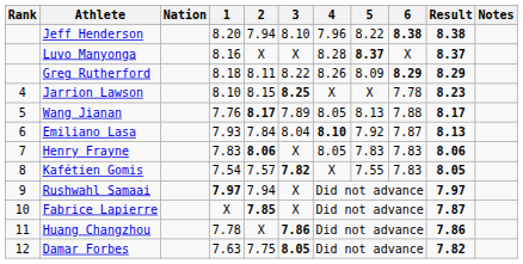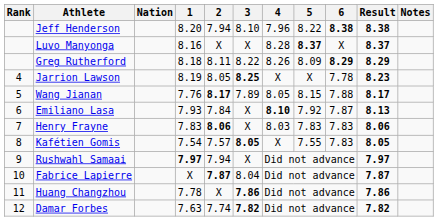 <table class="wikitable sortable" style="text-align:center">
 <tr>
 <th>Rank</th>
 <th>Athlete</th>
 <th>Nation</th>
 <th>1</th>
 <th>2</th>
 <th>3</th>
 <th>4</th>
 <th>5</th>
 <th>6</th>
 <th>Result</th>
 <th>Notes</th>
 </tr>
 <tr>
 <td></td>
 <td align=left><a href='#'>Jeff Henderson</a></td>
 <td align="left"></td>
 <td>8.20</td>
 <td>7.94</td>
 <td>8.10</td>
 <td>7.96</td>
 <td>8.22</td>
 <td><strong>8.38</strong></td>
 <td><strong>8.38</strong></td>
 <td></td>
 </tr>
 <tr>
 <td></td>
 <td align=left><a href='#'>Luvo Manyonga</a></td>
 <td align="left"></td>
 <td>8.16</td>
 <td data-sort-value=1.00>X</td>
 <td data-sort-value=1.00>X</td>
 <td>8.28</td>
 <td><strong>8.37</strong></td>
 <td data-sort-value=1.00>X</td>
 <td><strong>8.37</strong></td>
 <td></td>
 </tr>
 <tr>
 <td></td>
 <td align=left><a href='#'>Greg Rutherford</a></td>
 <td align="left"></td>
 <td>8.18</td>
 <td>8.11</td>
 <td>8.22</td>
 <td>8.26</td>
 <td>8.09</td>
 <td><strong>8.29</strong></td>
 <td><strong>8.29</strong></td>
 <td></td>
 </tr>
 <tr>
 <td>4</td>
 <td align=left><a href='#'>Jarrion Lawson</a></td>
 <td align="left"></td>
-<td>8.10</td>
-<td>8.15</td>
+<td>8.19</td>
+<td>8.05</td>
 <td><strong>8.25</strong></td>
 <td data-sort-value=1.00>X</td>
 <td data-sort-value=1.00>X</td>
 <td>7.78</td>
 <td><strong>8.23</strong></td>
 <td></td>
 </tr>
 <tr>
 <td>5</td>
 <td align=left><a href='#'>Wang Jianan</a></td>
 <td align="left"></td>
 <td>7.76</td>
 <td><strong>8.17</strong></td>
 <td>7.89</td>
 <td>8.05</td>
-<td>8.13</td>
+<td>8.15</td>
 <td>7.88</td>
 <td><strong>8.17</strong></td>
 <td></td>
 </tr>
 <tr>
 <td>6</td>
 <td align=left><a href='#'>Emiliano Lasa</a></td>
 <td align="left"></td>
 <td>7.93</td>
 <td>7.84</td>
-<td>8.04</td>
+<td data-sort-value=1.00>X</td>
 <td><strong>8.10</strong></td>
 <td>7.92</td>
 <td>7.87</td>
 <td><strong>8.13</strong></td>
 <td></td>
 </tr>
 <tr>
 <td>7</td>
 <td align=left><a href='#'>Henry Frayne</a></td>
 <td align="left"></td>
 <td>7.83</td>
 <td><strong>8.06</strong></td>
 <td data-sort-value=1.00>X</td>
-<td>8.05</td>
+<td>8.03</td>
 <td>7.83</td>
 <td>7.83</td>
 <td><strong>8.06</strong></td>
 <td></td>
 </tr>
 <tr>
 <td>8</td>
 <td align=left><a href='#'>Kafétien Gomis</a></td>
 <td align="left"></td>
 <td>7.54</td>
 <td>7.57</td>
-<td><strong>7.82</strong></td>
+<td><strong>8.05</strong></td>
 <td data-sort-value=1.00>X</td>
 <td>7.55</td>
 <td>7.83</td>
 <td><strong>8.05</strong></td>
 <td></td>
 </tr>
 <tr>
 <td>9</td>
 <td align=left><a href='#'>Rushwahl Samaai</a></td>
 <td align="left"></td>
 <td><strong>7.97</strong></td>
 <td>7.94</td>
 <td data-sort-value=1.00>X</td>
 <td colspan=3 data-sort-value=0.00>Did not advance</td>
 <td><strong>7.97</strong></td>
 <td></td>
 </tr>
 <tr>
 <td>10</td>
 <td align=left><a href='#'>Fabrice Lapierre</a></td>
 <td align="left"></td>
 <td data-sort-value=1.00>X</td>
-<td><strong>7.85</strong></td>
-<td data-sort-value=1.00>X</td>
+<td><strong>7.87</strong></td>
+<td>8.04</td>
 <td colspan=3 data-sort-value=0.00>Did not advance</td>
 <td><strong>7.87</strong></td>
 <td></td>
 </tr>
 <tr>
 <td>11</td>
 <td align=left><a href='#'>Huang Changzhou</a></td>
 <td align="left"></td>
 <td>7.78</td>
 <td data-sort-value=1.00>X</td>
 <td><strong>7.86</strong></td>
 <td colspan=3 data-sort-value=0.00>Did not advance</td>
 <td><strong>7.86</strong></td>
 <td></td>
 </tr>
 <tr>
 <td>12</td>
 <td align=left><a href='#'>Damar Forbes</a></td>
 <td align="left"></td>
 <td>7.63</td>
-<td>7.75</td>
-<td><strong>8.05</strong></td>
+<td>7.74</td>
+<td><strong>7.82</strong></td>
 <td colspan=3 data-sort-value=0.00>Did not advance</td>
 <td><strong>7.82</strong></td>
 <td></td>
 </tr>
 </table>
